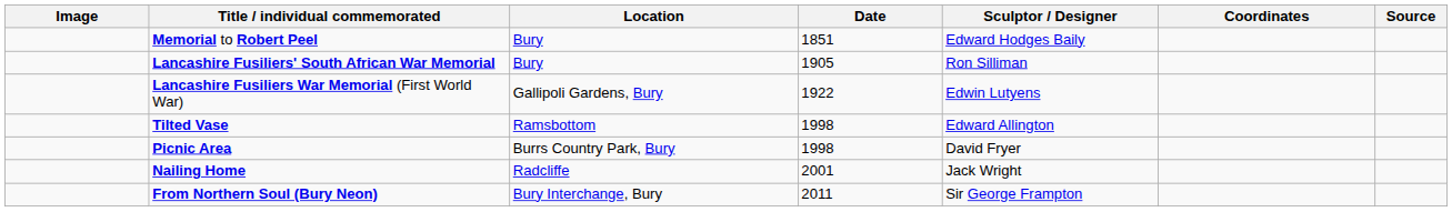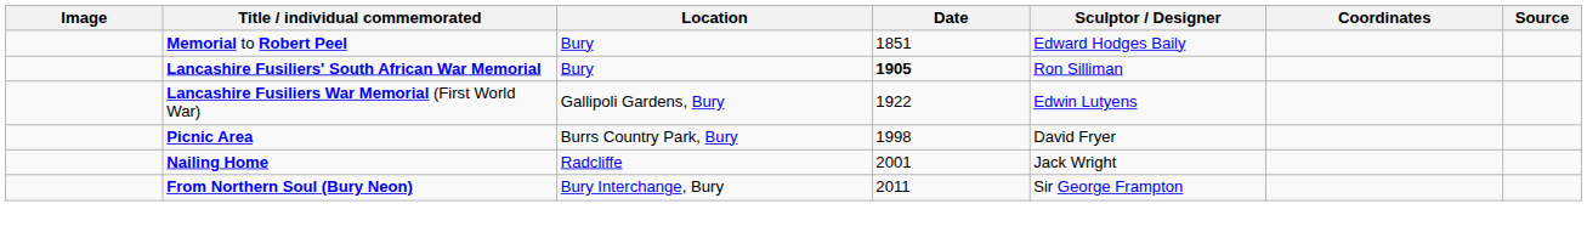 <table class="wikitable sortable" style="width:100%;">
 <tr>
 <th class="unsortable" style="min-width:100px; width:10%;">Image</th>
 <th style="width:25%;">Title / individual commemorated</th>
 <th style="width:20%;">Location</th>
 <th style="width:10%;">Date</th>
 <th style="width:15%;">Sculptor / Designer</th>
 <th style="width:15%;" class="unsortable">Coordinates</th>
 <th style="width:5%;" class="unsortable">Source</th>
 </tr>
 <tr>
 <td></td>
 <td><strong><a href='#'>Memorial</a></strong> to <strong><a href='#'>Robert Peel</a></strong></td>
 <td><a href='#'>Bury</a></td>
 <td>1851</td>
 <td><a href='#'>Edward Hodges Baily</a></td>
 <td></td>
 <td></td>
 </tr>
 <tr>
 <td></td>
 <td><strong><a href='#'>Lancashire Fusiliers' South African War Memorial</a></strong></td>
 <td><a href='#'>Bury</a></td>
-<td>1905</td>
+<td><strong>1905</strong></td>
 <td><a href='#'>Ron Silliman</a></td>
 <td></td>
 <td></td>
 </tr>
 <tr>
 <td></td>
 <td><strong><a href='#'>Lancashire Fusiliers War Memorial</a></strong> (First World War)</td>
 <td>Gallipoli Gardens, <a href='#'>Bury</a></td>
 <td>1922</td>
 <td><a href='#'>Edwin Lutyens</a></td>
-<td></td>
-<td></td>
-</tr>
-<tr>
-<td></td>
-<td><strong><a href='#'>Tilted Vase</a></strong></td>
-<td><a href='#'>Ramsbottom</a></td>
-<td>1998</td>
-<td><a href='#'>Edward Allington</a></td>
 <td></td>
 <td></td>
 </tr>
 <tr>
 <td></td>
 <td><strong><a href='#'>Picnic Area</a></strong></td>
 <td>Burrs Country Park, <a href='#'>Bury</a></td>
 <td>1998</td>
 <td>David Fryer</td>
 <td></td>
 <td></td>
 </tr>
 <tr>
 <td></td>
 <td><strong><a href='#'>Nailing Home</a></strong></td>
 <td><a href='#'>Radcliffe</a></td>
 <td>2001</td>
 <td>Jack Wright</td>
 <td></td>
 <td> </td>
 </tr>
 <tr>
 <td></td>
 <td><strong><a href='#'>From Northern Soul (Bury Neon)</a></strong></td>
 <td><a href='#'>Bury Interchange</a>, Bury</td>
 <td>2011</td>
 <td>Sir <a href='#'>George Frampton</a></td>
 <td></td>
 <td></td>
 </tr>
 </table>
